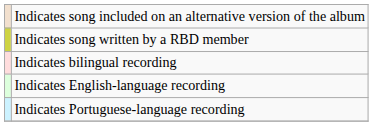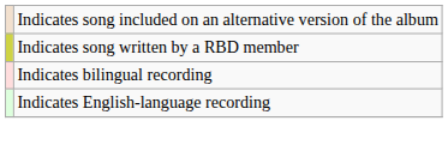 <table class="wikitable" style="font-size:90%;">
 <tr>
 <th scope="row" style="background-color:#F2E0CE"></th>
 <td>Indicates song included on an alternative version of the album</td>
 </tr>
 <tr>
 <td style="background-color:#ced343"></td>
 <td>Indicates song written by a RBD member</td>
 </tr>
 <tr>
 <td style="background-color:#FFDDDD"></td>
 <td>Indicates bilingual recording</td>
 </tr>
 <tr>
 <td style="background-color:#DDFFDD"></td>
 <td>Indicates English-language recording</td>
 </tr>
 <tr>
-<td style="background-color:#ccf2ff"></td>
-<td>Indicates Portuguese-language recording</td>
-</tr>
-<tr>
 </tr>
 </table>
